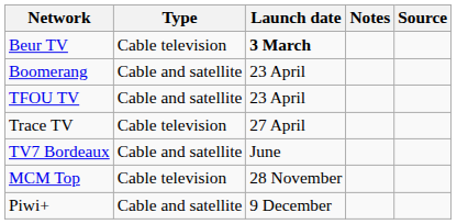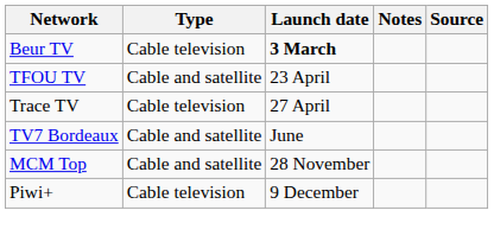 <table class="wikitable sortable">
 <tr>
 <th>Network</th>
 <th>Type</th>
 <th>Launch date</th>
 <th>Notes</th>
 <th>Source</th>
 </tr>
 <tr>
 <td><a href='#'>Beur TV</a></td>
 <td>Cable television</td>
 <td><strong>3 March</strong></td>
-<td></td>
-<td></td>
-</tr>
-<tr>
-<td><a href='#'>Boomerang</a></td>
-<td>Cable and satellite</td>
-<td>23 April</td>
 <td></td>
 <td></td>
 </tr>
 <tr>
 <td><a href='#'>TFOU TV</a></td>
 <td>Cable and satellite</td>
 <td>23 April</td>
 <td></td>
 <td></td>
 </tr>
 <tr>
 <td>Trace TV</td>
 <td>Cable television</td>
 <td>27 April</td>
 <td></td>
 <td></td>
 </tr>
 <tr>
 <td><a href='#'>TV7 Bordeaux</a></td>
 <td>Cable and satellite</td>
 <td>June</td>
 <td></td>
 <td></td>
 </tr>
 <tr>
 <td><a href='#'>MCM Top</a></td>
-<td>Cable television</td>
+<td>Cable and satellite</td>
 <td>28 November</td>
 <td></td>
 <td></td>
 </tr>
 <tr>
 <td>Piwi+</td>
-<td>Cable and satellite</td>
+<td>Cable television</td>
 <td>9 December</td>
 <td></td>
 <td></td>
 </tr>
 </table>
